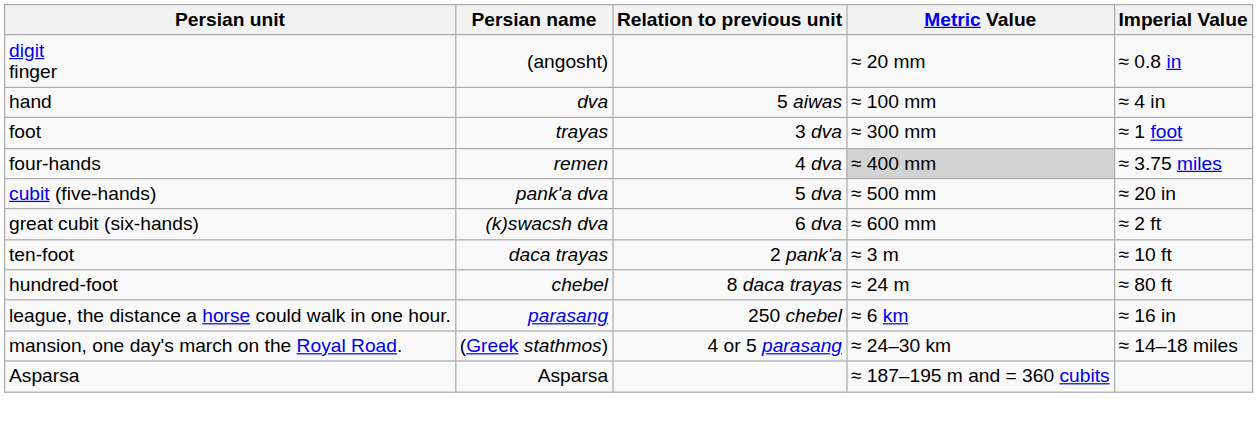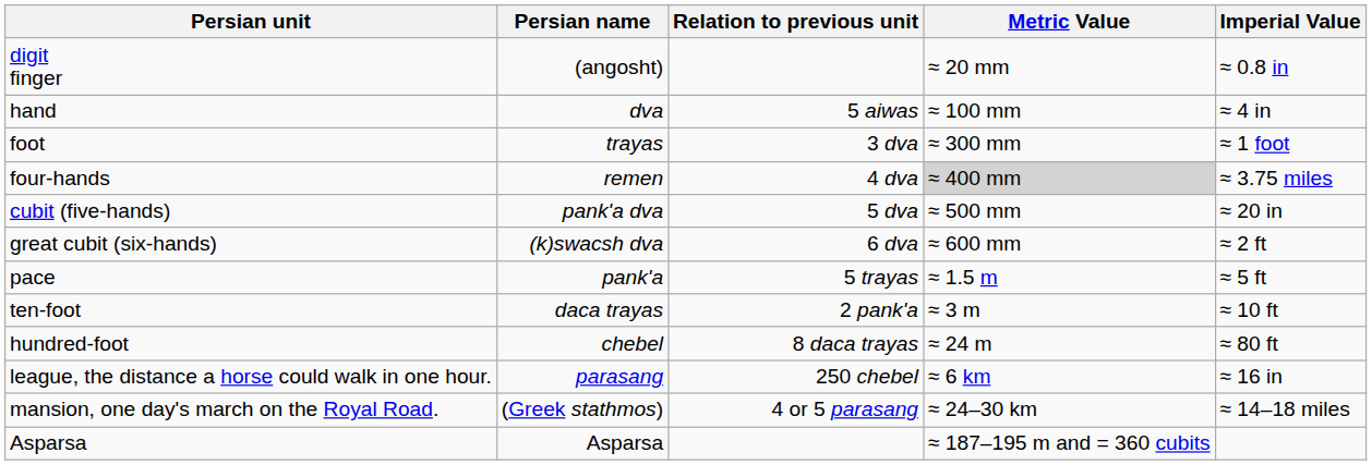 <table class="wikitable">
 <tr>
 <th colspan=1>Persian unit</th>
 <th>Persian name</th>
 <th>Relation to previous unit</th>
 <th><a href='#'>Metric</a> Value</th>
 <th>Imperial Value</th>
 </tr>
 <tr>
 <td><a href='#'>digit</a><br>finger</td>
 <td align=right> (angosht)</td>
 <td align=right></td>
 <td>≈ 20 mm</td>
 <td>≈ 0.8 <a href='#'>in</a></td>
 </tr>
 <tr>
 <td>hand</td>
 <td align=right><em>dva</em></td>
 <td align=right>5 <em>aiwas</em></td>
 <td>≈ 100 mm</td>
 <td>≈ 4 in</td>
 </tr>
 <tr>
 <td>foot</td>
 <td align=right><em>trayas</em></td>
 <td align=right>3 <em>dva</em></td>
 <td>≈ 300 mm</td>
 <td>≈ 1 <a href='#'>foot</a></td>
 </tr>
 <tr>
 <td>four-hands</td>
 <td align=right><em>remen</em></td>
 <td align=right>4 <em>dva</em></td>
 <td style="background: lightgrey;">≈ 400 mm</td>
 <td>≈ 3.75 <a href='#'>miles</a></td>
 </tr>
 <tr>
 <td><a href='#'>cubit</a> (five-hands)</td>
 <td align=right><em>pank'a dva</em></td>
 <td align=right>5 <em>dva</em></td>
 <td>≈ 500 mm</td>
 <td>≈ 20 in</td>
 </tr>
 <tr>
 <td>great cubit (six-hands)</td>
 <td align=right><em>(k)swacsh dva</em></td>
 <td align=right>6 <em>dva</em></td>
 <td>≈ 600 mm</td>
 <td>≈ 2 ft</td>
 </tr>
 <tr>
+<td>pace</td>
+<td align=right><em>pank'a</em></td>
+<td align=right>5 <em>trayas</em></td>
+<td>≈ 1.5 <a href='#'>m</a></td>
+<td>≈ 5 ft</td>
+</tr>
+<tr>
 <td>ten-foot</td>
 <td align=right><em>daca trayas</em></td>
 <td align=right>2 <em>pank'a</em></td>
 <td>≈ 3 m</td>
 <td>≈ 10 ft</td>
 </tr>
 <tr>
 <td>hundred-foot</td>
 <td align=right><em>chebel</em></td>
 <td align=right>8 <em>daca trayas</em></td>
 <td>≈ 24 m</td>
 <td>≈ 80 ft</td>
 </tr>
 <tr>
 <td>league, the distance a <a href='#'>horse</a> could walk in one hour.</td>
 <td align=right><em><a href='#'>parasang</a></em></td>
 <td align=right>250 <em>chebel</em></td>
 <td>≈ 6 <a href='#'>km</a></td>
 <td>≈ 16 in</td>
 </tr>
 <tr>
 <td>mansion, one day's march on the <a href='#'>Royal Road</a>.</td>
 <td align=right>(<a href='#'>Greek</a> <em>stathmos</em>)</td>
 <td align=right>4 or 5 <em><a href='#'>parasang</a></em></td>
 <td>≈ 24–30 km</td>
 <td>≈ 14–18 miles</td>
 </tr>
 <tr>
 <td>Asparsa</td>
 <td align=right>Asparsa</td>
 <td align=right></td>
 <td>≈ 187–195 m and = 360 <a href='#'>cubits</a></td>
 <td></td>
 </tr>
 </table>
